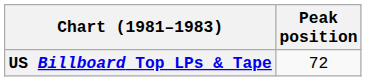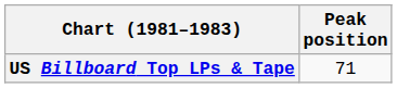 <table class="wikitable sortable plainrowheaders" style="text-align:center">
 <tr>
 <th scope="col">Chart (1981–1983)</th>
 <th scope="col">Peak<br>position</th>
 </tr>
 <tr>
 <th scope="row">US <a href='#'><em>Billboard</em> Top LPs & Tape</a></th>
-<td>72</td>
+<td>71</td>
 </tr>
 </table>
